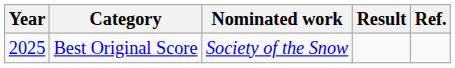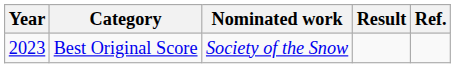 <table class="wikitable">
 <tr>
 <th>Year</th>
 <th>Category</th>
 <th>Nominated work</th>
 <th>Result</th>
 <th>Ref.</th>
 </tr>
 <tr>
-<td><a href='#'>2025</a></td>
+<td><a href='#'>2023</a></td>
 <td><a href='#'>Best Original Score</a></td>
 <td><em><a href='#'>Society of the Snow</a></em></td>
 <td></td>
 <td align="center"></td>
 </tr>
 </table>
